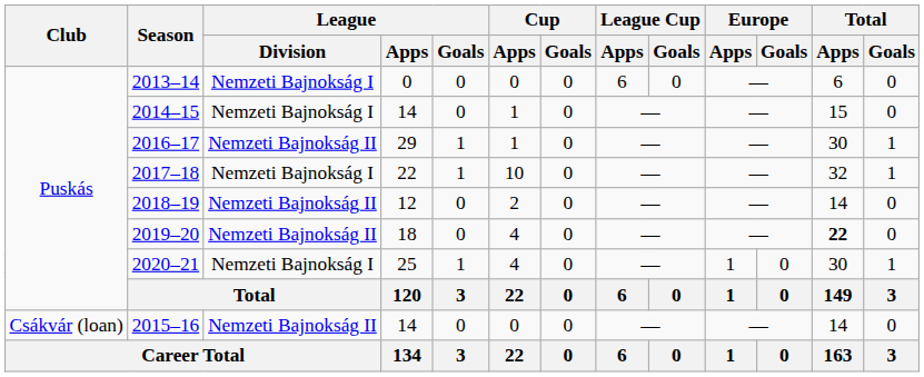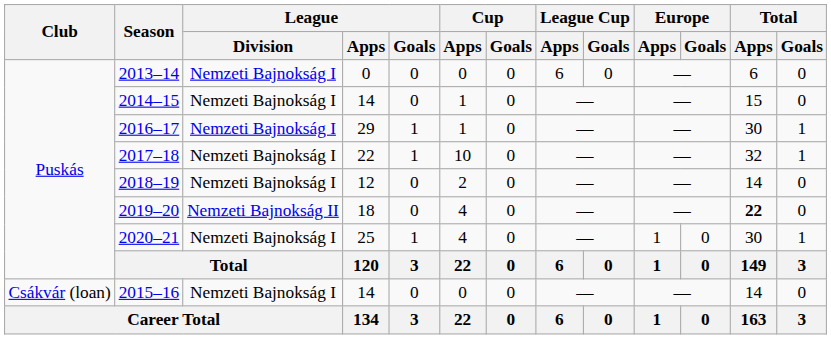 <table class=wikitable style="text-align: center;">
 <tr>
 <th rowspan="2">Club</th>
 <th rowspan="2">Season</th>
 <th colspan="3">League</th>
 <th colspan="2">Cup</th>
 <th colspan="2">League Cup</th>
 <th colspan="2">Europe</th>
 <th colspan="2">Total</th>
 </tr>
 <tr>
 <th>Division</th>
 <th>Apps</th>
 <th>Goals</th>
 <th>Apps</th>
 <th>Goals</th>
 <th>Apps</th>
 <th>Goals</th>
 <th>Apps</th>
 <th>Goals</th>
 <th>Apps</th>
 <th>Goals</th>
 </tr>
 <tr>
 <td rowspan="8"><a href='#'>Puskás</a></td>
 <td><a href='#'>2013–14</a></td>
 <td><a href='#'>Nemzeti Bajnokság I</a></td>
 <td>0</td>
 <td>0</td>
 <td>0</td>
 <td>0</td>
 <td>6</td>
 <td>0</td>
 <td colspan="2">—</td>
 <td>6</td>
 <td>0</td>
 </tr>
 <tr>
 <td><a href='#'>2014–15</a></td>
 <td>Nemzeti Bajnokság I</td>
 <td>14</td>
 <td>0</td>
 <td>1</td>
 <td>0</td>
 <td colspan="2">—</td>
 <td colspan="2">—</td>
 <td>15</td>
 <td>0</td>
 </tr>
 <tr>
 <td><a href='#'>2016–17</a></td>
-<td><a href='#'>Nemzeti Bajnokság II</a></td>
+<td><a href='#'>Nemzeti Bajnokság I</a></td>
 <td>29</td>
 <td>1</td>
 <td>1</td>
 <td>0</td>
 <td colspan="2">—</td>
 <td colspan="2">—</td>
 <td>30</td>
 <td>1</td>
 </tr>
 <tr>
 <td><a href='#'>2017–18</a></td>
 <td>Nemzeti Bajnokság I</td>
 <td>22</td>
 <td>1</td>
 <td>10</td>
 <td>0</td>
 <td colspan="2">—</td>
 <td colspan="2">—</td>
 <td>32</td>
 <td>1</td>
 </tr>
 <tr>
 <td><a href='#'>2018–19</a></td>
-<td><a href='#'>Nemzeti Bajnokság II</a></td>
+<td>Nemzeti Bajnokság I</td>
 <td>12</td>
 <td>0</td>
 <td>2</td>
 <td>0</td>
 <td colspan="2">—</td>
 <td colspan="2">—</td>
 <td>14</td>
 <td>0</td>
 </tr>
 <tr>
 <td><a href='#'>2019–20</a></td>
 <td><a href='#'>Nemzeti Bajnokság II</a></td>
 <td>18</td>
 <td>0</td>
 <td>4</td>
 <td>0</td>
 <td colspan="2">—</td>
 <td colspan="2">—</td>
 <td><strong>22</strong></td>
 <td>0</td>
 </tr>
 <tr>
 <td><a href='#'>2020–21</a></td>
 <td>Nemzeti Bajnokság I</td>
 <td>25</td>
 <td>1</td>
 <td>4</td>
 <td>0</td>
 <td colspan="2">—</td>
 <td>1</td>
 <td>0</td>
 <td>30</td>
 <td>1</td>
 </tr>
 <tr>
 <th colspan="2">Total</th>
 <th>120</th>
 <th>3</th>
 <th>22</th>
 <th>0</th>
 <th>6</th>
 <th>0</th>
 <th>1</th>
 <th>0</th>
 <th>149</th>
 <th>3</th>
 </tr>
 <tr>
 <td><a href='#'>Csákvár</a> (loan)</td>
 <td><a href='#'>2015–16</a></td>
-<td><a href='#'>Nemzeti Bajnokság II</a></td>
+<td>Nemzeti Bajnokság I</td>
 <td>14</td>
 <td>0</td>
 <td>0</td>
 <td>0</td>
 <td colspan="2">—</td>
 <td colspan="2">—</td>
 <td>14</td>
 <td>0</td>
 </tr>
 <tr>
 <th colspan="3">Career Total</th>
 <th>134</th>
 <th>3</th>
 <th>22</th>
 <th>0</th>
 <th>6</th>
 <th>0</th>
 <th>1</th>
 <th>0</th>
 <th>163</th>
 <th>3</th>
 </tr>
 </table>
